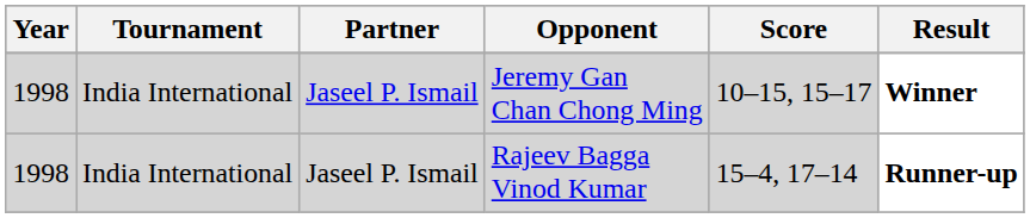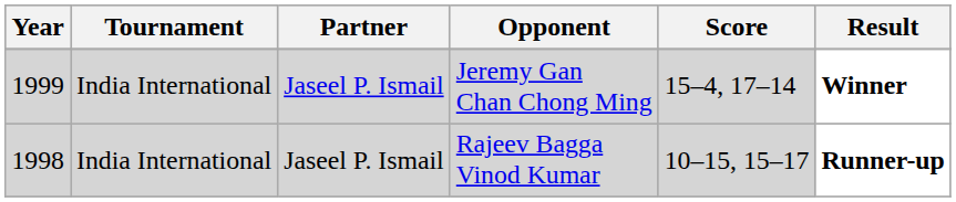 <table class="sortable wikitable" style="font-size: 90%;">
 <tr>
 <th>Year</th>
 <th>Tournament</th>
 <th>Partner</th>
 <th>Opponent</th>
 <th>Score</th>
 <th>Result</th>
 </tr>
 <tr>
 </tr>
 <tr style="background:#D5D5D5">
-<td align="center">1998</td>
+<td align="center">1999</td>
 <td align="left">India International</td>
 <td align="left"> <a href='#'>Jaseel P. Ismail</a></td>
 <td align="left"> <a href='#'>Jeremy Gan</a> <br>  <a href='#'>Chan Chong Ming</a></td>
-<td align="left">10–15, 15–17</td>
+<td align="left">15–4, 17–14</td>
 <td style="text-align:left; background:white"> <strong>Winner</strong></td>
 </tr>
 <tr style="background:#D5D5D5">
 <td align="center">1998</td>
 <td align="left">India International</td>
 <td align="left"> Jaseel P. Ismail</td>
 <td align="left"> <a href='#'>Rajeev Bagga</a> <br>  <a href='#'>Vinod Kumar</a></td>
-<td align="left">15–4, 17–14</td>
+<td align="left">10–15, 15–17</td>
 <td style="text-align:left; background:white"> <strong>Runner-up</strong></td>
 </tr>
 </table>
